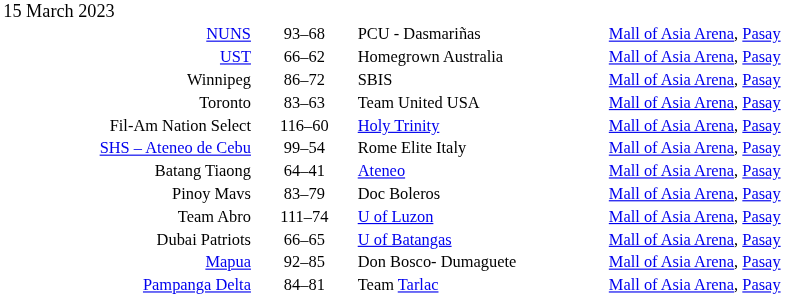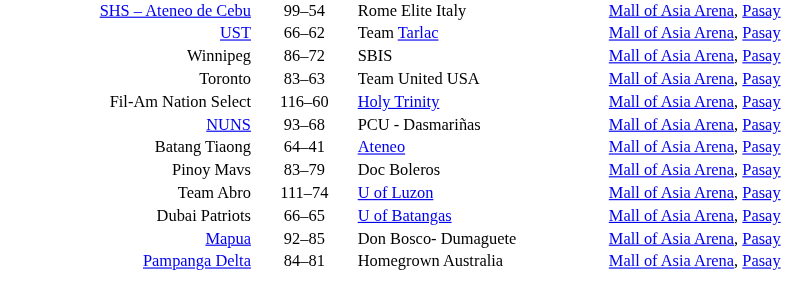 <table style="width:100%;" cellspacing="1">
 <tr>
 <th width="25%"></th>
 <th width="2%"></th>
 <th width="6%"></th>
 <th width="2%"></th>
 <th width="25%"></th>
 <td></td>
 </tr>
-<tr>
-<td>15 March 2023</td>
+<tr style="font-size:90%">
+<td align="right"><a href='#'>SHS – Ateneo de Cebu</a></td>
 <td></td>
+<td align="center">99–54</td>
 <td></td>
-<td></td>
-<td></td>
-<td></td>
-</tr>
-<tr style="font-size:90%">
-<td align="right"><a href='#'>NUNS</a></td>
-<td></td>
-<td align="center">93–68</td>
-<td></td>
-<td>PCU - Dasmariñas</td>
+<td>Rome Elite Italy</td>
 <td><a href='#'>Mall of Asia Arena</a>, <a href='#'>Pasay</a></td>
 </tr>
 <tr style="font-size:90%">
 <td align="right"><a href='#'>UST</a></td>
 <td></td>
 <td align="center">66–62</td>
 <td></td>
-<td>Homegrown Australia</td>
+<td>Team <a href='#'>Tarlac</a></td>
 <td><a href='#'>Mall of Asia Arena</a>, <a href='#'>Pasay</a></td>
 </tr>
 <tr style="font-size:90%">
 <td align="right">Winnipeg</td>
 <td></td>
 <td align="center">86–72</td>
 <td></td>
 <td>SBIS</td>
 <td><a href='#'>Mall of Asia Arena</a>, <a href='#'>Pasay</a></td>
 </tr>
 <tr style="font-size:90%">
 <td align="right">Toronto</td>
 <td></td>
 <td align="center">83–63</td>
 <td></td>
 <td>Team United USA</td>
 <td><a href='#'>Mall of Asia Arena</a>, <a href='#'>Pasay</a></td>
 </tr>
 <tr style="font-size:90%">
 <td align="right">Fil-Am Nation Select</td>
 <td></td>
 <td align="center">116–60</td>
 <td></td>
 <td><a href='#'>Holy Trinity</a></td>
 <td><a href='#'>Mall of Asia Arena</a>, <a href='#'>Pasay</a></td>
 </tr>
 <tr style="font-size:90%">
-<td align="right"><a href='#'>SHS – Ateneo de Cebu</a></td>
+<td align="right"><a href='#'>NUNS</a></td>
 <td></td>
-<td align="center">99–54</td>
+<td align="center">93–68</td>
 <td></td>
-<td>Rome Elite Italy</td>
+<td>PCU - Dasmariñas</td>
 <td><a href='#'>Mall of Asia Arena</a>, <a href='#'>Pasay</a></td>
 </tr>
 <tr style="font-size:90%">
 <td align="right">Batang Tiaong</td>
 <td></td>
 <td align="center">64–41</td>
 <td></td>
 <td><a href='#'>Ateneo</a></td>
 <td><a href='#'>Mall of Asia Arena</a>, <a href='#'>Pasay</a></td>
 </tr>
 <tr style="font-size:90%">
 <td align="right">Pinoy Mavs</td>
 <td></td>
 <td align="center">83–79</td>
 <td></td>
 <td>Doc Boleros</td>
 <td><a href='#'>Mall of Asia Arena</a>, <a href='#'>Pasay</a></td>
 </tr>
 <tr style="font-size:90%">
 <td align="right">Team Abro</td>
 <td></td>
 <td align="center">111–74</td>
 <td></td>
 <td><a href='#'>U of Luzon</a></td>
 <td><a href='#'>Mall of Asia Arena</a>, <a href='#'>Pasay</a></td>
 </tr>
 <tr style="font-size:90%">
 <td align="right">Dubai Patriots</td>
 <td></td>
 <td align="center">66–65</td>
 <td></td>
 <td><a href='#'>U of Batangas</a></td>
 <td><a href='#'>Mall of Asia Arena</a>, <a href='#'>Pasay</a></td>
 </tr>
 <tr style="font-size:90%">
 <td align="right"><a href='#'>Mapua</a></td>
 <td></td>
 <td align="center">92–85</td>
 <td></td>
 <td>Don Bosco- Dumaguete</td>
 <td><a href='#'>Mall of Asia Arena</a>, <a href='#'>Pasay</a></td>
 </tr>
 <tr style="font-size:90%">
 <td align="right"><a href='#'>Pampanga Delta</a></td>
 <td></td>
 <td align="center">84–81</td>
 <td></td>
-<td>Team <a href='#'>Tarlac</a></td>
+<td>Homegrown Australia</td>
 <td><a href='#'>Mall of Asia Arena</a>, <a href='#'>Pasay</a></td>
 </tr>
 </table>
